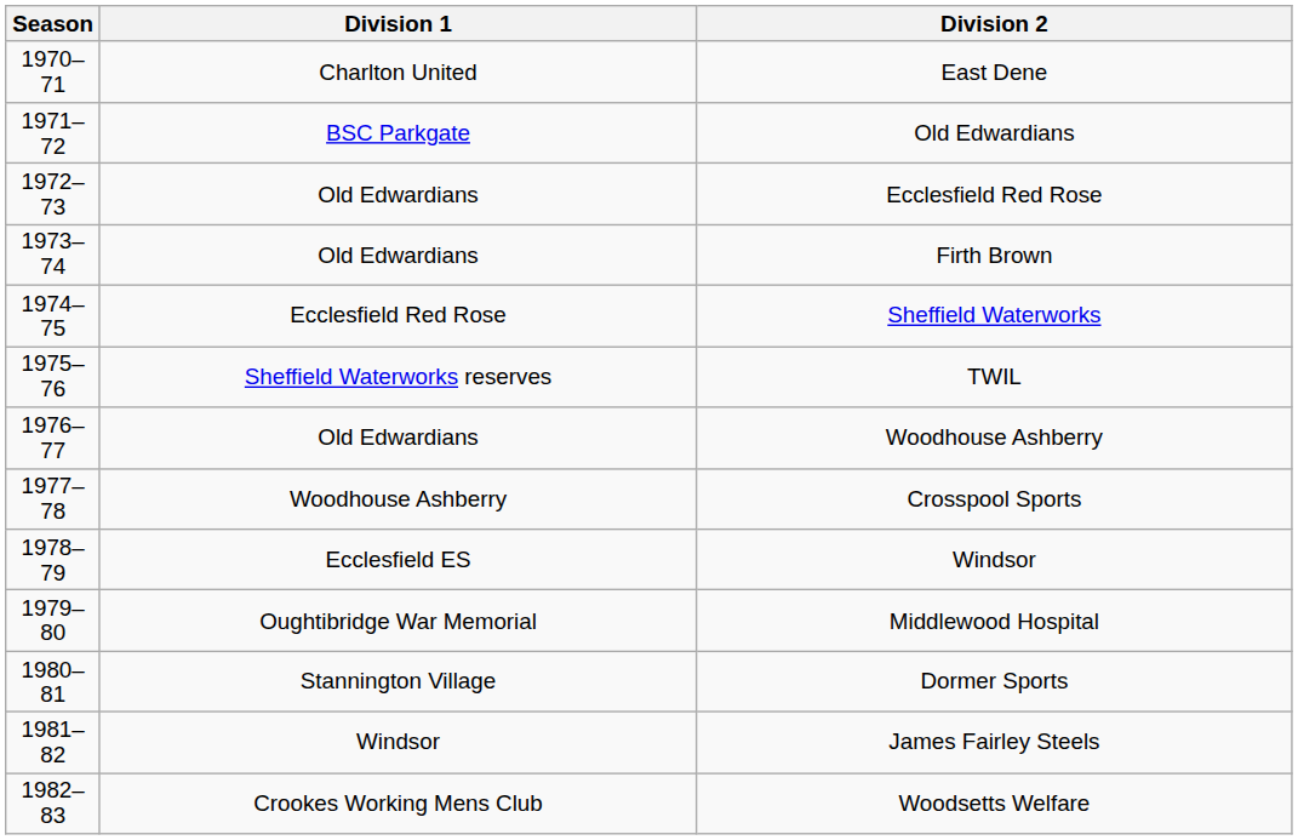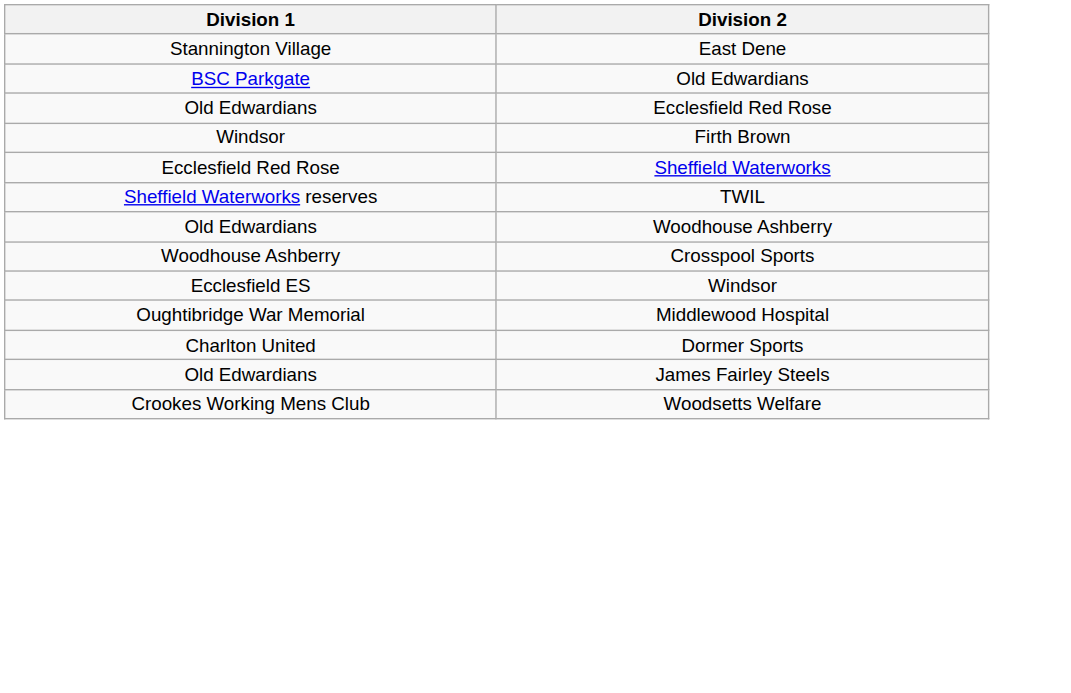 <table class="wikitable" style="text-align: center; font-size:85%">
 <tr>
-<th width=50>Season</th>
 <th width=350>Division 1</th>
 <th width=350>Division 2</th>
 </tr>
 <tr>
-<td>1970–71</td>
-<td>Charlton United</td>
+<td>Stannington Village</td>
 <td>East Dene</td>
 </tr>
 <tr>
-<td>1971–72</td>
 <td><a href='#'>BSC Parkgate</a></td>
 <td>Old Edwardians</td>
 </tr>
 <tr>
-<td>1972–73</td>
 <td>Old Edwardians</td>
 <td>Ecclesfield Red Rose</td>
 </tr>
 <tr>
-<td>1973–74</td>
-<td>Old Edwardians</td>
+<td>Windsor</td>
 <td>Firth Brown</td>
 </tr>
 <tr>
-<td>1974–75</td>
 <td>Ecclesfield Red Rose</td>
 <td><a href='#'>Sheffield Waterworks</a></td>
 </tr>
 <tr>
-<td>1975–76</td>
 <td><a href='#'>Sheffield Waterworks</a> reserves</td>
 <td>TWIL</td>
 </tr>
 <tr>
-<td>1976–77</td>
 <td>Old Edwardians</td>
 <td>Woodhouse Ashberry</td>
 </tr>
 <tr>
-<td>1977–78</td>
 <td>Woodhouse Ashberry</td>
 <td>Crosspool Sports</td>
 </tr>
 <tr>
-<td>1978–79</td>
 <td>Ecclesfield ES</td>
 <td>Windsor</td>
 </tr>
 <tr>
-<td>1979–80</td>
 <td>Oughtibridge War Memorial</td>
 <td>Middlewood Hospital</td>
 </tr>
 <tr>
-<td>1980–81</td>
-<td>Stannington Village</td>
+<td>Charlton United</td>
 <td>Dormer Sports</td>
 </tr>
 <tr>
-<td>1981–82</td>
-<td>Windsor</td>
+<td>Old Edwardians</td>
 <td>James Fairley Steels</td>
 </tr>
 <tr>
-<td>1982–83</td>
 <td>Crookes Working Mens Club</td>
 <td>Woodsetts Welfare</td>
 </tr>
 </table>
